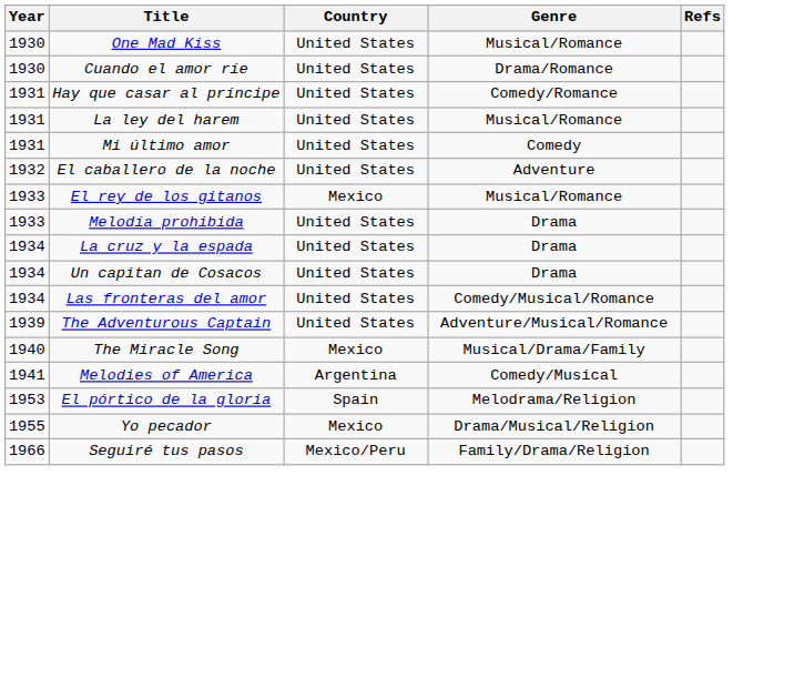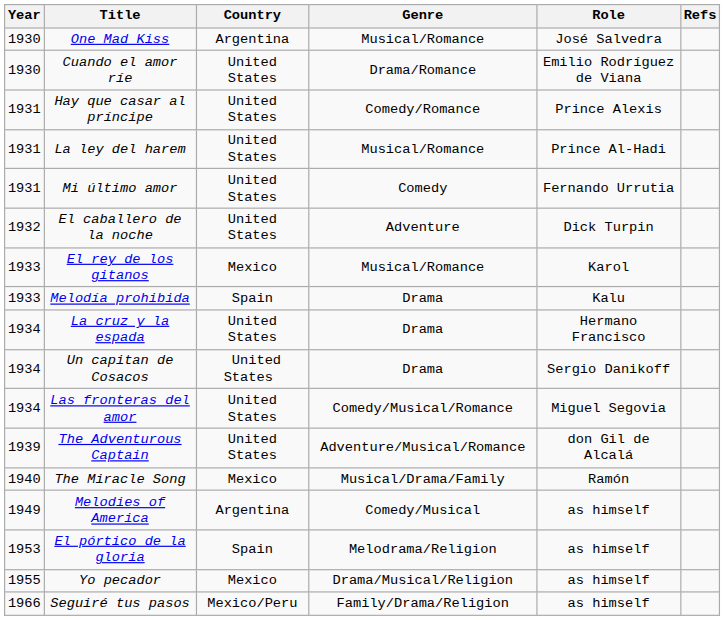 <table class="wikitable" style="font-size:90%;">
 <tr>
 <th>Year</th>
 <th>Title</th>
 <th>Country</th>
 <th>Genre</th>
+<th>Role</th>
 <th>Refs</th>
 </tr>
 <tr align=center>
 <td>1930</td>
 <td><em><a href='#'>One Mad Kiss</a></em></td>
-<td>United States</td>
+<td>Argentina</td>
 <td>Musical/Romance</td>
+<td>José Salvedra</td>
 <td></td>
 </tr>
 <tr align=center>
 <td>1930</td>
 <td><em>Cuando el amor ríe</em></td>
 <td>United States</td>
 <td>Drama/Romance</td>
+<td>Emilio Rodríguez de Viana</td>
 <td></td>
 </tr>
 <tr align=center>
 <td>1931</td>
 <td><em>Hay que casar al príncipe</em></td>
 <td>United States</td>
 <td>Comedy/Romance</td>
+<td>Prince Alexis</td>
 <td></td>
 </tr>
 <tr align=center>
 <td>1931</td>
 <td><em>La ley del harem</em></td>
 <td>United States</td>
 <td>Musical/Romance</td>
+<td>Prince Al-Hadi</td>
 <td></td>
 </tr>
 <tr align=center>
 <td>1931</td>
 <td><em>Mi último amor</em></td>
 <td>United States</td>
 <td>Comedy</td>
+<td>Fernando Urrutia</td>
 <td></td>
 </tr>
 <tr align=center>
 <td>1932</td>
 <td><em>El caballero de la noche</em></td>
 <td>United States</td>
 <td>Adventure</td>
+<td>Dick Turpin</td>
 <td></td>
 </tr>
 <tr align=center>
 <td>1933</td>
 <td><em><a href='#'>El rey de los gitanos</a></em></td>
 <td>Mexico</td>
 <td>Musical/Romance</td>
+<td>Karol</td>
 <td></td>
 </tr>
 <tr align=center>
 <td>1933</td>
 <td><em><a href='#'>Melodía prohibida</a></em></td>
-<td>United States</td>
+<td>Spain</td>
 <td>Drama</td>
+<td>Kalu</td>
 <td></td>
 </tr>
 <tr align=center>
 <td>1934</td>
 <td><em><a href='#'>La cruz y la espada</a></em></td>
 <td>United States</td>
 <td>Drama</td>
+<td>Hermano Francisco</td>
 <td></td>
 </tr>
 <tr align=center>
 <td>1934</td>
 <td><em>	Un capitan de Cosacos</em></td>
 <td> United States </td>
 <td>Drama</td>
+<td>Sergio Danikoff</td>
 <td></td>
 </tr>
 <tr align=center>
 <td>1934</td>
 <td><em><a href='#'>Las fronteras del amor</a></em></td>
 <td>United States</td>
 <td>Comedy/Musical/Romance</td>
+<td>Miguel Segovia</td>
 <td></td>
 </tr>
 <tr align=center>
 <td>1939</td>
 <td><em><a href='#'>The Adventurous Captain</a></em></td>
 <td>United States</td>
 <td> Adventure/Musical/Romance </td>
+<td>don Gil de Alcalá</td>
 <td></td>
 </tr>
 <tr align=center>
 <td>1940</td>
 <td><em>The Miracle Song</em></td>
 <td>Mexico</td>
 <td>Musical/Drama/Family</td>
+<td>Ramón</td>
 <td></td>
 </tr>
 <tr align=center>
-<td>1941</td>
+<td>1949</td>
 <td><em><a href='#'>Melodies of America</a></em></td>
 <td>Argentina</td>
 <td>Comedy/Musical</td>
+<td>as himself</td>
 <td></td>
 </tr>
 <tr align=center>
 <td>1953</td>
 <td><em><a href='#'>El pórtico de la gloria</a></em></td>
 <td>Spain</td>
 <td>Melodrama/Religion</td>
+<td>as himself</td>
 <td></td>
 </tr>
 <tr align=center>
 <td>1955</td>
 <td><em>Yo pecador</em></td>
 <td>Mexico</td>
 <td>Drama/Musical/Religion</td>
+<td>as himself</td>
 <td></td>
 </tr>
 <tr align=center>
 <td>1966</td>
 <td><em>Seguiré tus pasos</em></td>
 <td>Mexico/Peru</td>
 <td>Family/Drama/Religion</td>
+<td>as himself</td>
 <td></td>
 </tr>
 </table>
